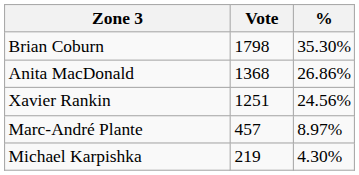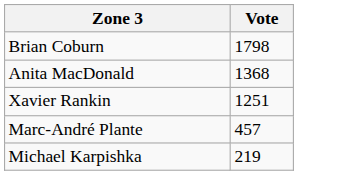 <table class="wikitable">
 <tr>
 <th bgcolor="#DDDDFF" width="200px">Zone 3</th>
 <th bgcolor="#DDDDFF" width="50px">Vote</th>
-<th bgcolor="#DDDDFF" width="30px">%</th>
 </tr>
 <tr>
 <td>Brian Coburn</td>
 <td>1798</td>
-<td>35.30%</td>
 </tr>
 <tr>
 <td>Anita MacDonald</td>
 <td>1368</td>
-<td>26.86%</td>
 </tr>
 <tr>
 <td>Xavier Rankin</td>
 <td>1251</td>
-<td>24.56%</td>
 </tr>
 <tr>
 <td>Marc-André Plante</td>
 <td>457</td>
-<td>8.97%</td>
 </tr>
 <tr>
 <td>Michael Karpishka</td>
 <td>219</td>
-<td>4.30%</td>
 </tr>
 </table>
